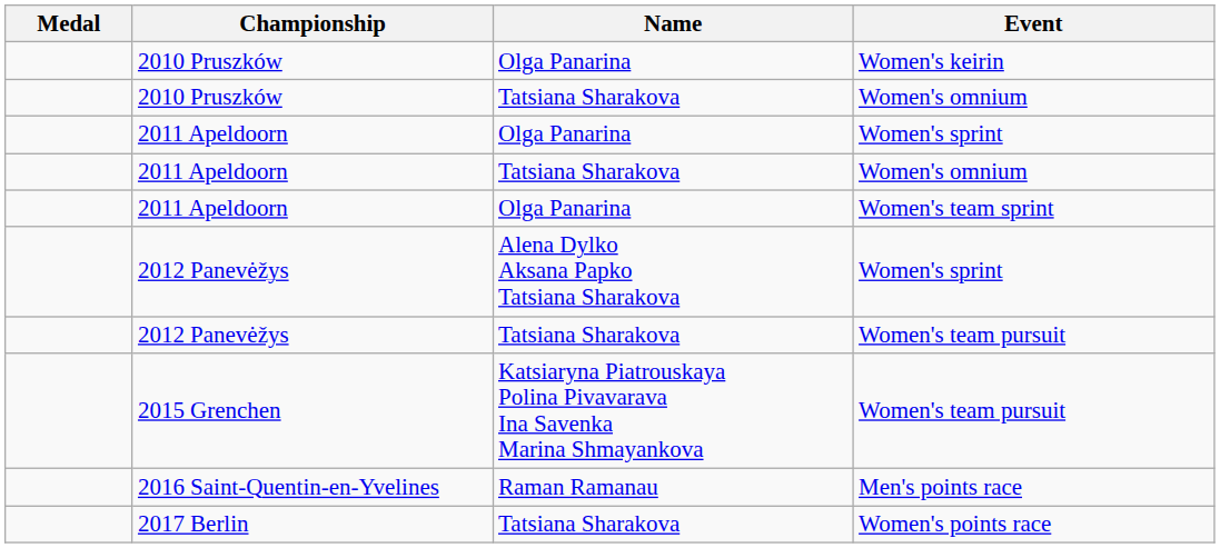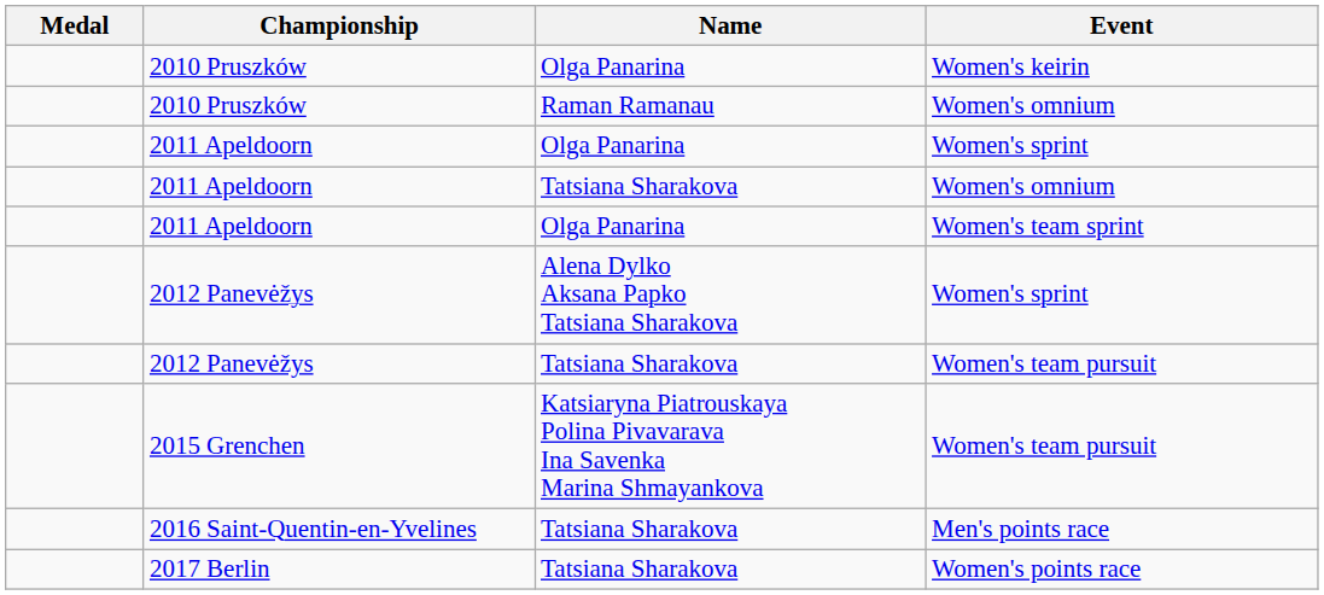 <table class="wikitable sortable">
 <tr>
 <th style="width:5em">Medal</th>
 <th style="width:15em">Championship</th>
 <th style="width:15em">Name</th>
 <th style="width:15em">Event</th>
 </tr>
 <tr>
 <td></td>
 <td> <a href='#'>2010 Pruszków</a></td>
 <td><a href='#'>Olga Panarina</a></td>
 <td><a href='#'>Women's keirin</a></td>
 </tr>
 <tr>
 <td></td>
 <td> <a href='#'>2010 Pruszków</a></td>
-<td><a href='#'>Tatsiana Sharakova</a></td>
+<td><a href='#'>Raman Ramanau</a></td>
 <td><a href='#'>Women's omnium</a></td>
 </tr>
 <tr>
 <td></td>
 <td> <a href='#'>2011 Apeldoorn</a></td>
 <td><a href='#'>Olga Panarina</a></td>
 <td><a href='#'>Women's sprint</a></td>
 </tr>
 <tr>
 <td></td>
 <td> <a href='#'>2011 Apeldoorn</a></td>
 <td><a href='#'>Tatsiana Sharakova</a></td>
 <td><a href='#'>Women's omnium</a></td>
 </tr>
 <tr>
 <td></td>
 <td> <a href='#'>2011 Apeldoorn</a></td>
 <td><a href='#'>Olga Panarina</a></td>
 <td><a href='#'>Women's team sprint</a></td>
 </tr>
 <tr>
 <td></td>
 <td> <a href='#'>2012 Panevėžys</a></td>
 <td><a href='#'>Alena Dylko</a><br><a href='#'>Aksana Papko</a><br><a href='#'>Tatsiana Sharakova</a></td>
 <td><a href='#'>Women's sprint</a></td>
 </tr>
 <tr>
 <td></td>
 <td> <a href='#'>2012 Panevėžys</a></td>
 <td><a href='#'>Tatsiana Sharakova</a></td>
 <td><a href='#'>Women's team pursuit</a></td>
 </tr>
 <tr>
 <td></td>
 <td> <a href='#'>2015 Grenchen</a></td>
 <td><a href='#'>Katsiaryna Piatrouskaya</a><br><a href='#'>Polina Pivavarava</a><br><a href='#'>Ina Savenka</a><br><a href='#'>Marina Shmayankova</a></td>
 <td><a href='#'>Women's team pursuit</a></td>
 </tr>
 <tr>
 <td></td>
 <td> <a href='#'>2016 Saint-Quentin-en-Yvelines</a></td>
-<td><a href='#'>Raman Ramanau</a></td>
+<td><a href='#'>Tatsiana Sharakova</a></td>
 <td><a href='#'>Men's points race</a></td>
 </tr>
 <tr>
 <td></td>
 <td> <a href='#'>2017 Berlin</a></td>
 <td><a href='#'>Tatsiana Sharakova</a></td>
 <td><a href='#'>Women's points race</a></td>
 </tr>
 </table>
